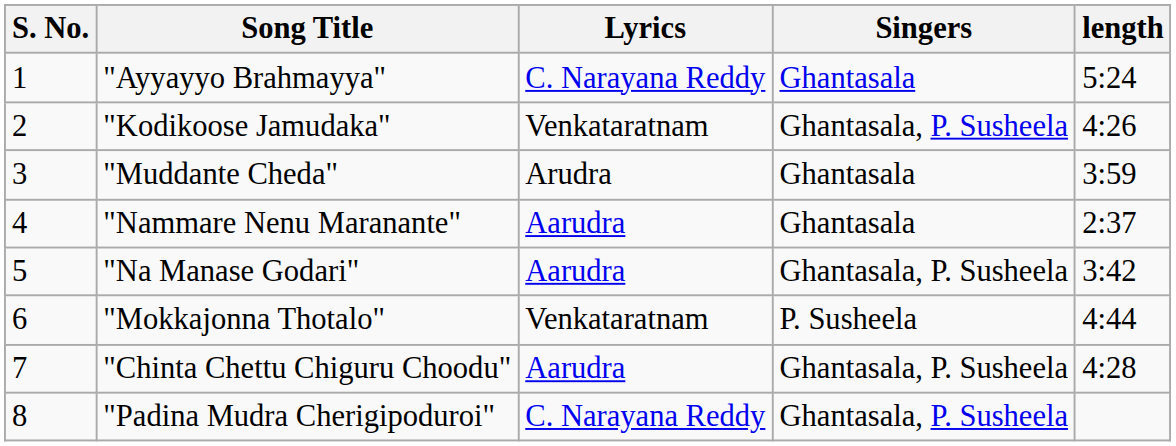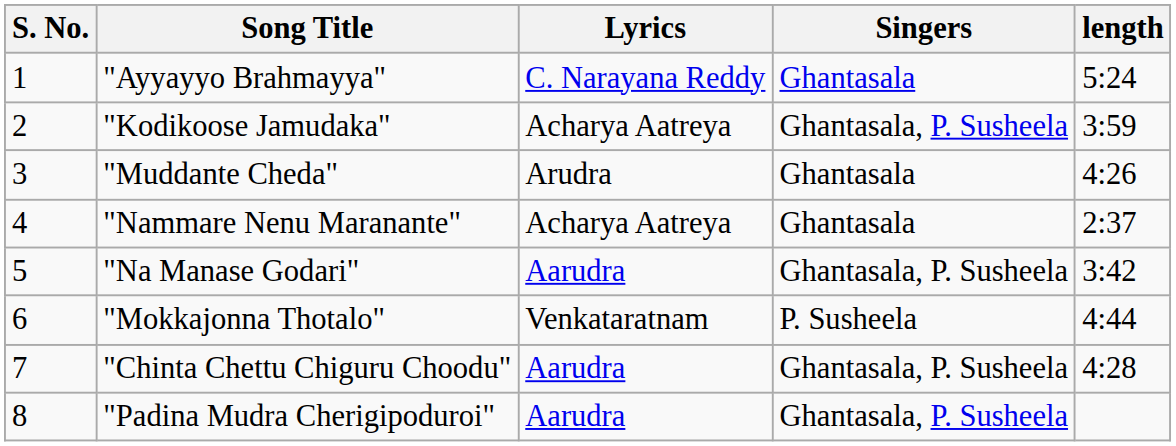 <table class="wikitable">
 <tr>
 <th>S. No.</th>
 <th>Song Title</th>
 <th>Lyrics</th>
 <th>Singers</th>
 <th>length</th>
 </tr>
 <tr>
 <td>1</td>
 <td>"Ayyayyo Brahmayya"</td>
 <td><a href='#'>C. Narayana Reddy</a></td>
 <td><a href='#'>Ghantasala</a></td>
 <td>5:24</td>
 </tr>
 <tr>
 <td>2</td>
 <td>"Kodikoose Jamudaka"</td>
-<td>Venkataratnam</td>
+<td>Acharya Aatreya</td>
 <td>Ghantasala, <a href='#'>P. Susheela</a></td>
-<td>4:26</td>
+<td>3:59</td>
 </tr>
 <tr>
 <td>3</td>
 <td>"Muddante Cheda"</td>
 <td>Arudra</td>
 <td>Ghantasala</td>
-<td>3:59</td>
+<td>4:26</td>
 </tr>
 <tr>
 <td>4</td>
 <td>"Nammare Nenu Maranante"</td>
-<td><a href='#'>Aarudra</a></td>
+<td>Acharya Aatreya</td>
 <td>Ghantasala</td>
 <td>2:37</td>
 </tr>
 <tr>
 <td>5</td>
 <td>"Na Manase Godari"</td>
 <td><a href='#'>Aarudra</a></td>
 <td>Ghantasala, P. Susheela</td>
 <td>3:42</td>
 </tr>
 <tr>
 <td>6</td>
 <td>"Mokkajonna Thotalo"</td>
 <td>Venkataratnam</td>
 <td>P. Susheela</td>
 <td>4:44</td>
 </tr>
 <tr>
 <td>7</td>
 <td>"Chinta Chettu Chiguru Choodu"</td>
 <td><a href='#'>Aarudra</a></td>
 <td>Ghantasala, P. Susheela</td>
 <td>4:28</td>
 </tr>
 <tr>
 <td>8</td>
 <td>"Padina Mudra Cherigipoduroi"</td>
-<td><a href='#'>C. Narayana Reddy</a></td>
+<td><a href='#'>Aarudra</a></td>
 <td>Ghantasala, <a href='#'>P. Susheela</a></td>
 <td></td>
 </tr>
 </table>
